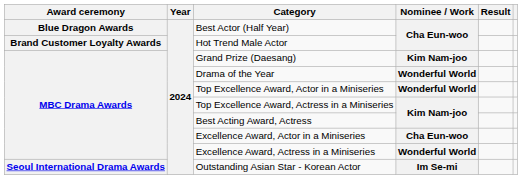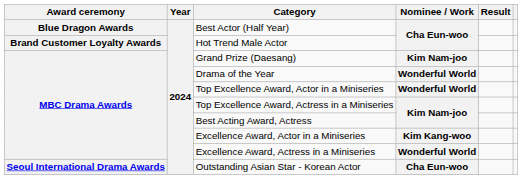 <table class="wikitable plainrowheaders sortable">
 <tr>
 <th scope="col">Award ceremony</th>
 <th scope="col">Year</th>
 <th scope="col">Category</th>
 <th scope="col">Nominee / Work</th>
 <th scope="col">Result</th>
 <th scope="col" class="unsortable"></th>
 </tr>
 <tr>
 <th scope="row">Blue Dragon Awards</th>
 <th scope="row"  rowspan="10">2024</th>
 <td>Best Actor (Half Year)</td>
 <th scope="row"  rowspan="2">Cha Eun-woo</th>
 <td></td>
 <td style="text-align:center"></td>
 </tr>
 <tr>
 <th scope="row">Brand Customer Loyalty Awards</th>
 <td>Hot Trend Male Actor</td>
 <td></td>
 <td style="text-align:center"></td>
 </tr>
 <tr>
 <th scope="row" rowspan="7"><a href='#'>MBC Drama Awards</a></th>
 <td>Grand Prize (Daesang)</td>
 <th scope="row">Kim Nam-joo</th>
 <td></td>
 <td style="text-align:center"></td>
 </tr>
 <tr>
 <td>Drama of the Year</td>
 <th scope="row">Wonderful World</th>
 <td></td>
 <td style="text-align:center"></td>
 </tr>
 <tr>
 <td>Top Excellence Award, Actor in a Miniseries</td>
 <th scope="row">Wonderful World</th>
 <td></td>
 <td style="text-align:center"></td>
 </tr>
 <tr>
 <td>Top Excellence Award, Actress in a Miniseries</td>
 <th scope="row"  rowspan="2">Kim Nam-joo</th>
 <td></td>
 <td style="text-align:center"></td>
 </tr>
 <tr>
 <td>Best Acting Award, Actress</td>
 <td></td>
 <td style="text-align:center"></td>
 </tr>
 <tr>
 <td>Excellence Award, Actor in a Miniseries</td>
-<th scope="row">Cha Eun-woo</th>
+<th scope="row">Kim Kang-woo</th>
 <td></td>
 <td style="text-align:center"></td>
 </tr>
 <tr>
 <td>Excellence Award, Actress in a Miniseries</td>
 <th scope="row">Wonderful World</th>
 <td></td>
 <td style="text-align:center"></td>
 </tr>
 <tr>
 <th scope="row"><a href='#'>Seoul International Drama Awards</a></th>
 <td>Outstanding Asian Star - Korean Actor</td>
-<th scope="row">Im Se-mi</th>
+<th scope="row">Cha Eun-woo</th>
 <td></td>
 <td style="text-align:center"></td>
 </tr>
 </table>
